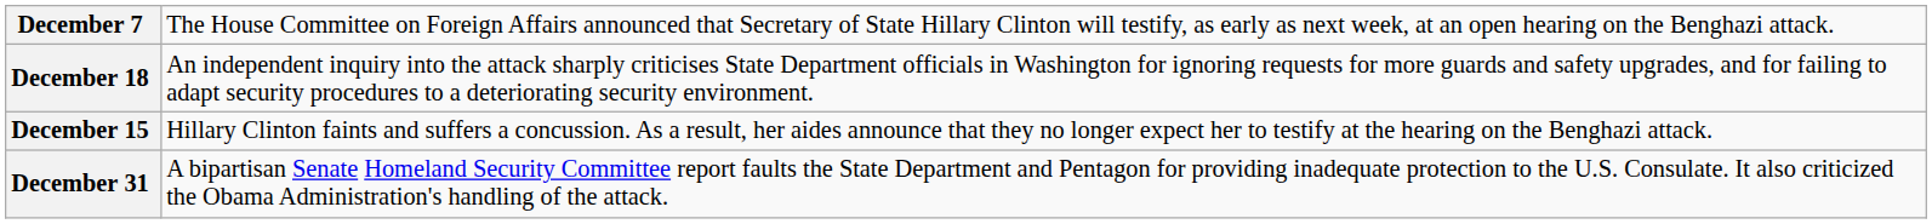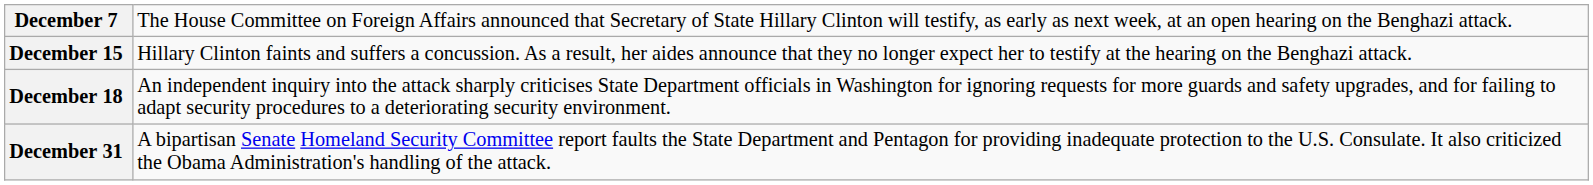 <table class="wikitable">
 <tr>
 <th>December 7 </th>
 <td>The House Committee on Foreign Affairs announced that Secretary of State Hillary Clinton will testify, as early as next week, at an open hearing on the Benghazi attack.</td>
 </tr>
 <tr>
+<th>December 15 </th>
+<td>Hillary Clinton faints and suffers a concussion. As a result, her aides announce that they no longer expect her to testify at the hearing on the Benghazi attack.</td>
+</tr>
+<tr>
 <th>December 18 </th>
 <td>An independent inquiry into the attack sharply criticises State Department officials in Washington for ignoring requests for more guards and safety upgrades, and for failing to adapt security procedures to a deteriorating security environment.</td>
-</tr>
-<tr>
-<th>December 15 </th>
-<td>Hillary Clinton faints and suffers a concussion. As a result, her aides announce that they no longer expect her to testify at the hearing on the Benghazi attack.</td>
 </tr>
 <tr>
 <th>December 31 </th>
 <td>A bipartisan <a href='#'>Senate</a> <a href='#'>Homeland Security Committee</a> report faults the State Department and Pentagon for providing inadequate protection to the U.S. Consulate. It also criticized the Obama Administration's handling of the attack.</td>
 </tr>
 </table>
